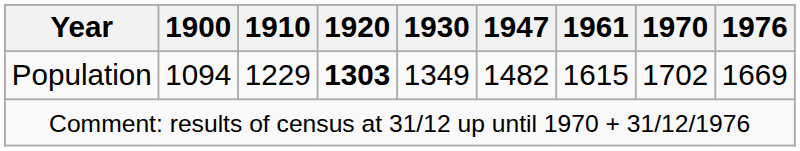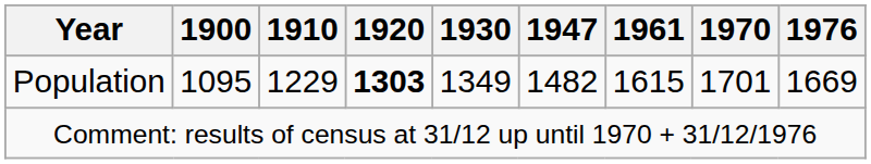 <table class="wikitable">
 <tr>
 <th>Year</th>
 <th>1900</th>
 <th>1910</th>
 <th>1920</th>
 <th>1930</th>
 <th>1947</th>
 <th>1961</th>
 <th>1970</th>
 <th>1976</th>
 </tr>
 <tr>
 <td>Population</td>
-<td align="center">1094</td>
+<td align="center">1095</td>
 <td align="center">1229</td>
 <td align="center"><strong>1303</strong></td>
 <td align="center">1349</td>
 <td align="center">1482</td>
 <td align="center">1615</td>
-<td align="center">1702</td>
+<td align="center">1701</td>
 <td align="center">1669</td>
 </tr>
 <tr>
 <td colspan=10 align="center"><small>Comment: results of census at 31/12 up until 1970 + 31/12/1976</small></td>
 </tr>
 </table>
